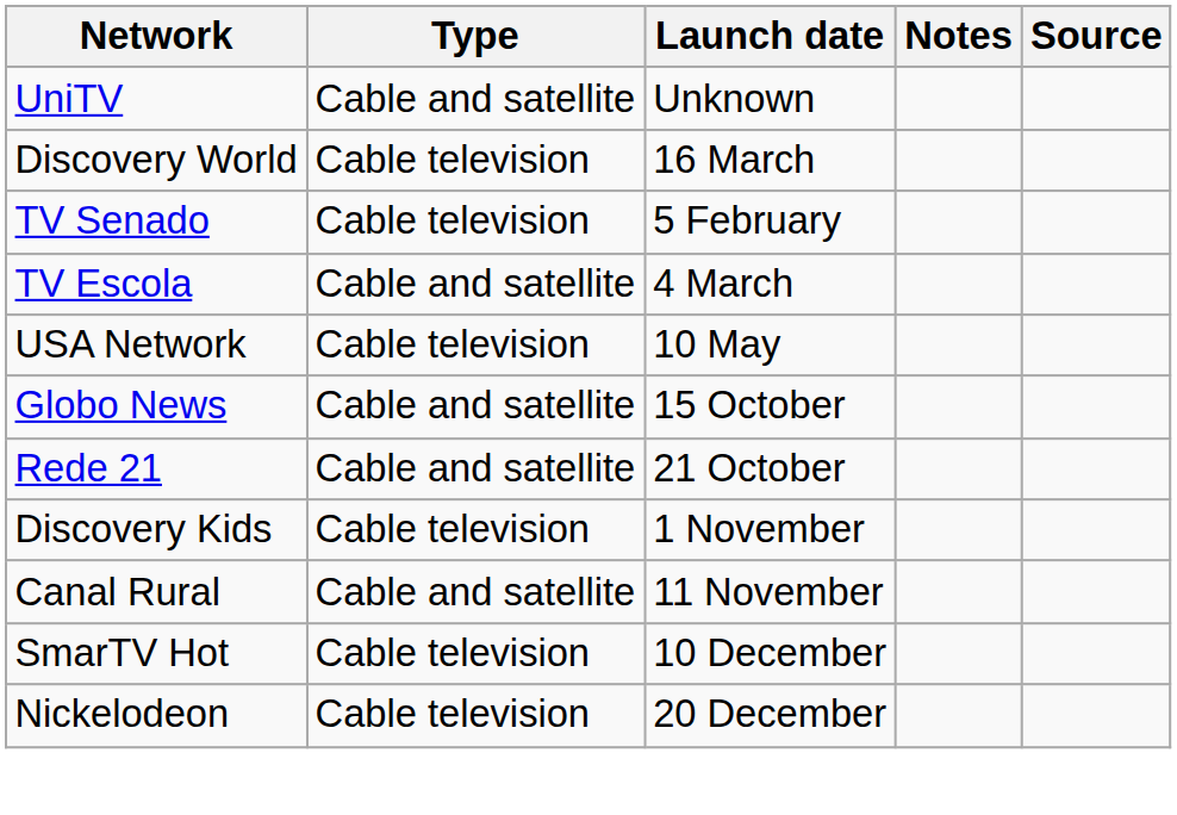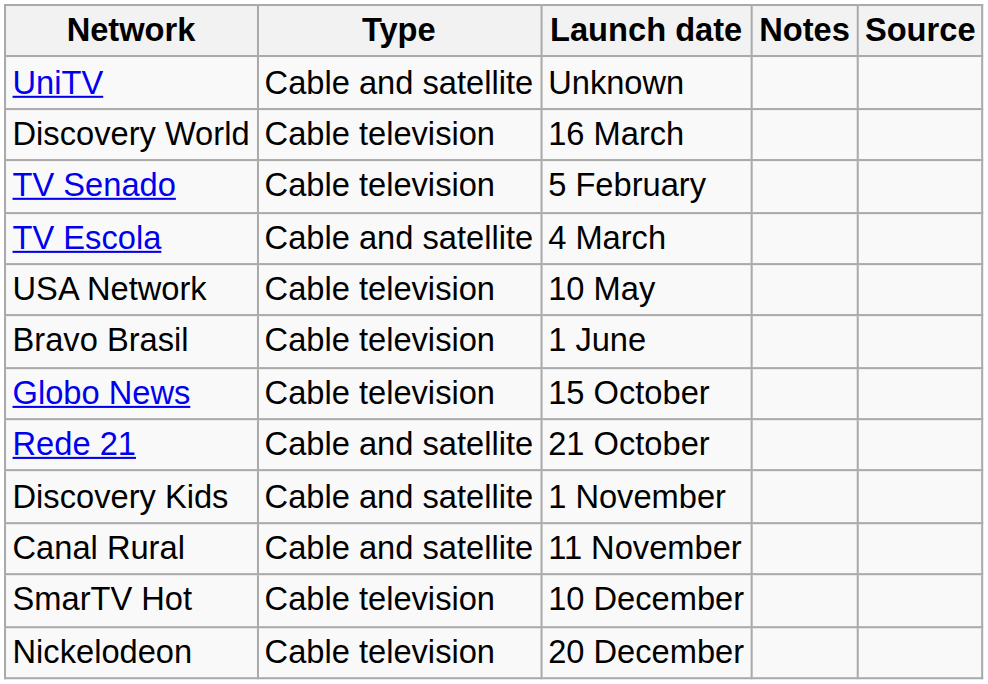 <table class="wikitable sortable">
 <tr>
 <th>Network</th>
 <th>Type</th>
 <th>Launch date</th>
 <th>Notes</th>
 <th>Source</th>
 </tr>
 <tr>
 <td><a href='#'>UniTV</a></td>
 <td>Cable and satellite</td>
 <td>Unknown</td>
 <td></td>
 <td></td>
 </tr>
 <tr>
 <td>Discovery World</td>
 <td>Cable television</td>
 <td>16 March</td>
 <td></td>
 <td></td>
 </tr>
 <tr>
 <td><a href='#'>TV Senado</a></td>
 <td>Cable television</td>
 <td>5 February</td>
 <td></td>
 <td></td>
 </tr>
 <tr>
 <td><a href='#'>TV Escola</a></td>
 <td>Cable and satellite</td>
 <td>4 March</td>
 <td></td>
 <td></td>
 </tr>
 <tr>
 <td>USA Network</td>
 <td>Cable television</td>
 <td>10 May</td>
 <td></td>
 <td></td>
 </tr>
 <tr>
+<td>Bravo Brasil</td>
+<td>Cable television</td>
+<td>1 June</td>
+<td></td>
+<td></td>
+</tr>
+<tr>
 <td><a href='#'>Globo News</a></td>
-<td>Cable and satellite</td>
+<td>Cable television</td>
 <td>15 October</td>
 <td></td>
 <td></td>
 </tr>
 <tr>
 <td><a href='#'>Rede 21</a></td>
 <td>Cable and satellite</td>
 <td>21 October</td>
 <td></td>
 <td></td>
 </tr>
 <tr>
 <td>Discovery Kids</td>
-<td>Cable television</td>
+<td>Cable and satellite</td>
 <td>1 November</td>
 <td></td>
 <td></td>
 </tr>
 <tr>
 <td>Canal Rural</td>
 <td>Cable and satellite</td>
 <td>11 November</td>
 <td></td>
 <td></td>
 </tr>
 <tr>
 <td>SmarTV Hot</td>
 <td>Cable television</td>
 <td>10 December</td>
 <td></td>
 <td></td>
 </tr>
 <tr>
 <td>Nickelodeon</td>
 <td>Cable television</td>
 <td>20 December</td>
 <td></td>
 <td></td>
 </tr>
 </table>
